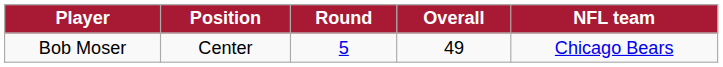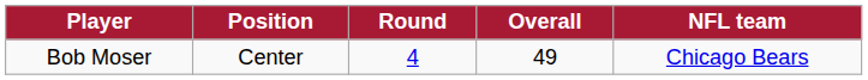 <table class="wikitable" width="50%">
 <tr align="center"  style="background:#A81933;color:#FFFFFF;">
 <td><strong>Player</strong></td>
 <td><strong>Position</strong></td>
 <td><strong>Round</strong></td>
 <td><strong>Overall</strong></td>
 <td><strong>NFL team</strong></td>
 </tr>
 <tr align="center" bgcolor="">
 <td>Bob Moser</td>
 <td>Center</td>
-<td><a href='#'>5</a></td>
+<td><a href='#'>4</a></td>
 <td>49</td>
 <td><a href='#'>Chicago Bears</a></td>
 </tr>
 </table>
